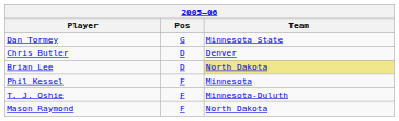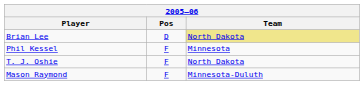 <table class="wikitable" width=95%>
 <tr>
 <th colspan=3><a href='#'>2005–06</a></th>
 </tr>
 <tr>
 <th>Player</th>
 <th>Pos</th>
 <th>Team</th>
-</tr>
-<tr>
-<td><a href='#'>Dan Tormey</a></td>
-<td align=center><a href='#'>G</a></td>
-<td><a href='#'>Minnesota State</a></td>
-</tr>
-<tr>
-<td><a href='#'>Chris Butler</a></td>
-<td align=center><a href='#'>D</a></td>
-<td><a href='#'>Denver</a></td>
 </tr>
 <tr>
 <td><a href='#'>Brian Lee</a></td>
 <td align=center><a href='#'>D</a></td>
 <td style="background: khaki;"><a href='#'>North Dakota</a></td>
 </tr>
 <tr>
 <td><a href='#'>Phil Kessel</a></td>
 <td align=center><a href='#'>F</a></td>
 <td><a href='#'>Minnesota</a></td>
 </tr>
 <tr>
 <td><a href='#'>T. J. Oshie</a></td>
 <td align=center><a href='#'>F</a></td>
-<td><a href='#'>Minnesota-Duluth</a></td>
+<td><a href='#'>North Dakota</a></td>
 </tr>
 <tr>
 <td><a href='#'>Mason Raymond</a></td>
 <td align=center><a href='#'>F</a></td>
-<td><a href='#'>North Dakota</a></td>
+<td><a href='#'>Minnesota-Duluth</a></td>
 </tr>
 </table>
